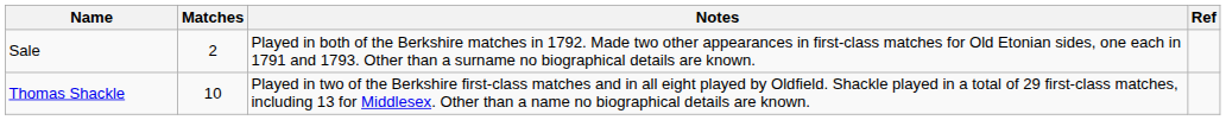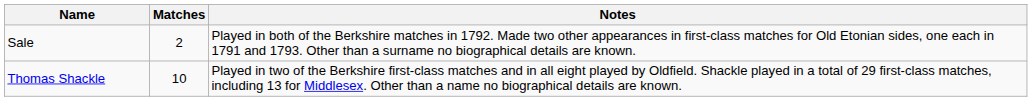 <table class="wikitable">
 <tr>
 <th style="width:170px">Name</th>
 <th>Matches</th>
 <th>Notes</th>
-<th>Ref</th>
 </tr>
 <tr>
 <td>Sale</td>
 <td align=center>2</td>
 <td>Played in both of the Berkshire matches in 1792. Made two other appearances in first-class matches for Old Etonian sides, one each in 1791 and 1793. Other than a surname no biographical details are known.</td>
-<td></td>
 </tr>
 <tr>
 <td><a href='#'>Thomas Shackle</a></td>
 <td align=center>10</td>
 <td>Played in two of the Berkshire first-class matches and in all eight played by Oldfield. Shackle played in a total of 29 first-class matches, including 13 for <a href='#'>Middlesex</a>. Other than a name no biographical details are known.</td>
-<td></td>
 </tr>
 </table>
